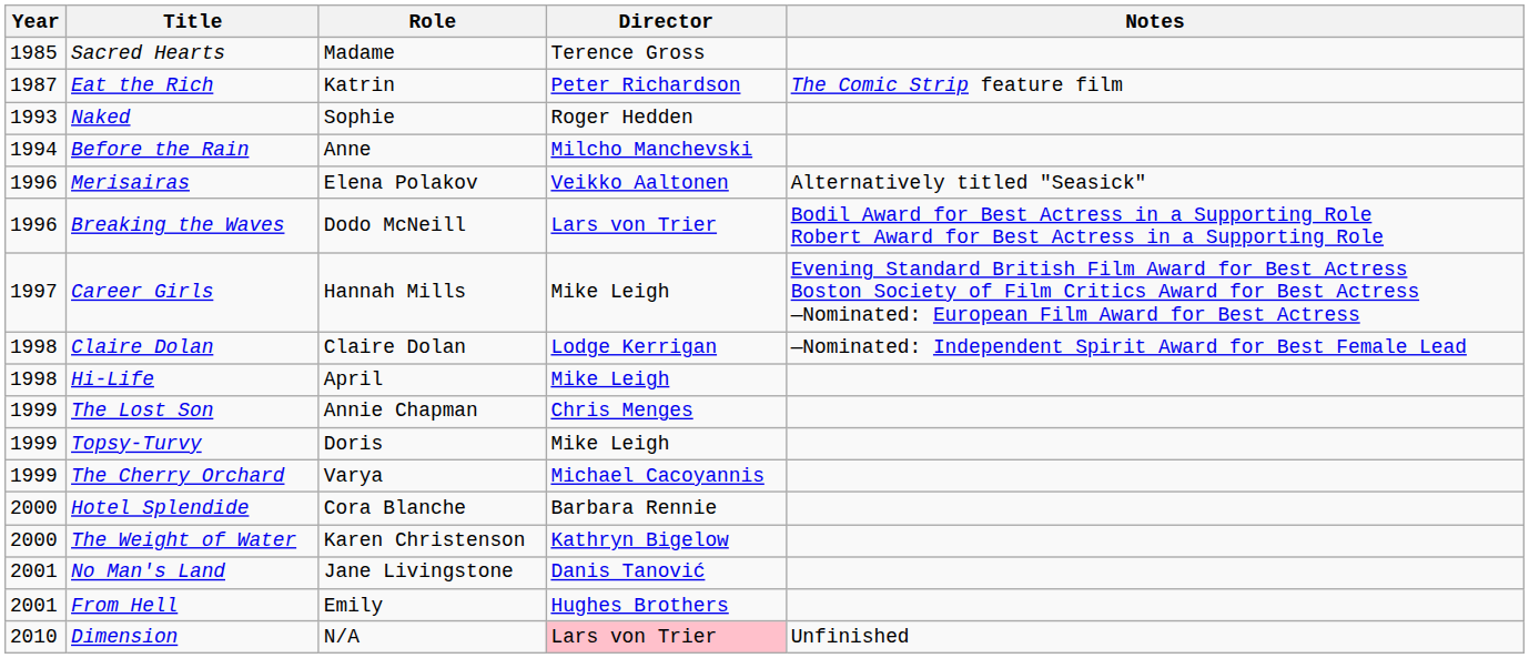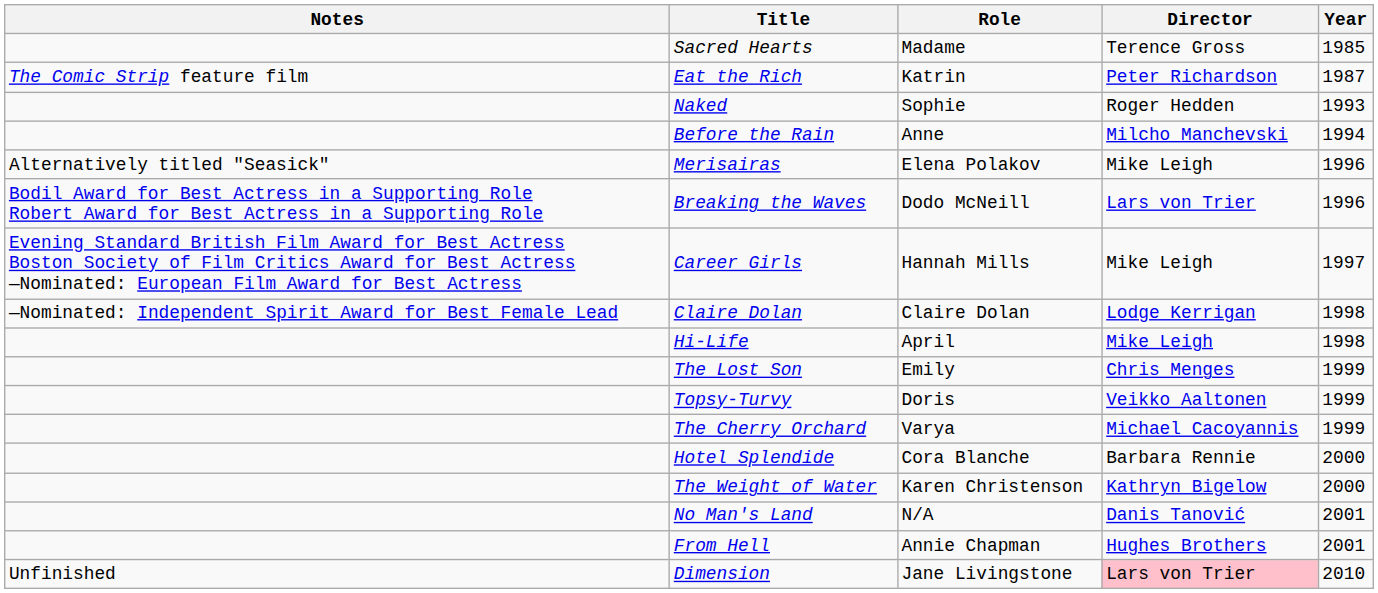 <table style="width:1000px;" class="wikitable plainrowheaders sortable">
 <tr>
-<th scope="col">Year</th>
+<th scope="col">Notes</th>
 <th scope="col">Title</th>
 <th scope="col">Role</th>
 <th scope="col">Director</th>
-<th scope="col">Notes</th>
+<th scope="col">Year</th>
 </tr>
 <tr>
-<td>1985</td>
+<td></td>
 <td><em>Sacred Hearts</em></td>
 <td>Madame</td>
 <td>Terence Gross</td>
-<td></td>
+<td>1985</td>
 </tr>
 <tr>
-<td>1987</td>
+<td><em><a href='#'>The Comic Strip</a></em> feature film</td>
 <td><em><a href='#'>Eat the Rich</a></em></td>
 <td>Katrin</td>
 <td><a href='#'>Peter Richardson</a></td>
-<td><em><a href='#'>The Comic Strip</a></em> feature film</td>
+<td>1987</td>
 </tr>
 <tr>
-<td>1993</td>
+<td></td>
 <td><em><a href='#'>Naked</a></em></td>
 <td>Sophie</td>
 <td>Roger Hedden</td>
-<td></td>
+<td>1993</td>
 </tr>
 <tr>
-<td>1994</td>
+<td></td>
 <td><em><a href='#'>Before the Rain</a></em></td>
 <td>Anne</td>
 <td><a href='#'>Milcho Manchevski</a></td>
-<td></td>
+<td>1994</td>
 </tr>
 <tr>
-<td>1996</td>
+<td>Alternatively titled "Seasick"</td>
 <td><em><a href='#'>Merisairas</a></em></td>
 <td>Elena Polakov</td>
-<td><a href='#'>Veikko Aaltonen</a></td>
-<td>Alternatively titled "Seasick"</td>
+<td>Mike Leigh</td>
+<td>1996</td>
 </tr>
 <tr>
-<td>1996</td>
+<td><a href='#'>Bodil Award for Best Actress in a Supporting Role</a> <br> <a href='#'>Robert Award for Best Actress in a Supporting Role</a></td>
 <td><em><a href='#'>Breaking the Waves</a></em></td>
 <td>Dodo McNeill</td>
 <td><a href='#'>Lars von Trier</a></td>
-<td><a href='#'>Bodil Award for Best Actress in a Supporting Role</a> <br> <a href='#'>Robert Award for Best Actress in a Supporting Role</a></td>
+<td>1996</td>
 </tr>
 <tr>
-<td>1997</td>
+<td><a href='#'>Evening Standard British Film Award for Best Actress</a> <br> <a href='#'>Boston Society of Film Critics Award for Best Actress</a>  <br> —Nominated: <a href='#'>European Film Award for Best Actress</a></td>
 <td><em><a href='#'>Career Girls</a></em></td>
 <td>Hannah Mills</td>
 <td>Mike Leigh</td>
-<td><a href='#'>Evening Standard British Film Award for Best Actress</a> <br> <a href='#'>Boston Society of Film Critics Award for Best Actress</a>  <br> —Nominated: <a href='#'>European Film Award for Best Actress</a></td>
+<td>1997</td>
 </tr>
 <tr>
-<td>1998</td>
+<td>—Nominated: <a href='#'>Independent Spirit Award for Best Female Lead</a></td>
 <td><em><a href='#'>Claire Dolan</a></em></td>
 <td>Claire Dolan</td>
 <td><a href='#'>Lodge Kerrigan</a></td>
-<td>—Nominated: <a href='#'>Independent Spirit Award for Best Female Lead</a></td>
+<td>1998</td>
 </tr>
 <tr>
-<td>1998</td>
+<td></td>
 <td><em><a href='#'>Hi-Life</a></em></td>
 <td>April</td>
 <td><a href='#'>Mike Leigh</a></td>
-<td></td>
+<td>1998</td>
 </tr>
 <tr>
+<td></td>
+<td data-sort-value="Lost Son, The"><em><a href='#'>The Lost Son</a></em></td>
+<td>Emily</td>
+<td><a href='#'>Chris Menges</a></td>
 <td>1999</td>
-<td data-sort-value="Lost Son, The"><em><a href='#'>The Lost Son</a></em></td>
-<td>Annie Chapman</td>
-<td><a href='#'>Chris Menges</a></td>
-<td></td>
 </tr>
 <tr>
-<td>1999</td>
+<td></td>
 <td><em><a href='#'>Topsy-Turvy</a></em></td>
 <td>Doris</td>
-<td>Mike Leigh</td>
-<td></td>
+<td><a href='#'>Veikko Aaltonen</a></td>
+<td>1999</td>
 </tr>
 <tr>
-<td>1999</td>
+<td></td>
 <td data-sort-value="Cherry Orchard, The"><em><a href='#'>The Cherry Orchard</a></em></td>
 <td>Varya</td>
 <td><a href='#'>Michael Cacoyannis</a></td>
-<td></td>
+<td>1999</td>
 </tr>
 <tr>
-<td>2000</td>
+<td></td>
 <td><em><a href='#'>Hotel Splendide</a></em></td>
 <td>Cora Blanche</td>
 <td>Barbara Rennie</td>
-<td></td>
+<td>2000</td>
 </tr>
 <tr>
-<td>2000</td>
+<td></td>
 <td data-sort-value="Weight of Water, The"><em><a href='#'>The Weight of Water</a></em></td>
 <td>Karen Christenson</td>
 <td><a href='#'>Kathryn Bigelow</a></td>
-<td></td>
+<td>2000</td>
 </tr>
 <tr>
+<td></td>
+<td><em><a href='#'>No Man's Land</a></em></td>
+<td>N/A</td>
+<td><a href='#'>Danis Tanović</a></td>
 <td>2001</td>
-<td><em><a href='#'>No Man's Land</a></em></td>
-<td>Jane Livingstone</td>
-<td><a href='#'>Danis Tanović</a></td>
-<td></td>
 </tr>
 <tr>
+<td></td>
+<td><em><a href='#'>From Hell</a></em></td>
+<td>Annie Chapman</td>
+<td><a href='#'>Hughes Brothers</a></td>
 <td>2001</td>
-<td><em><a href='#'>From Hell</a></em></td>
-<td>Emily</td>
-<td><a href='#'>Hughes Brothers</a></td>
-<td></td>
 </tr>
 <tr>
+<td>Unfinished</td>
+<td><em><a href='#'>Dimension</a></em></td>
+<td>Jane Livingstone</td>
+<td style="background: pink;">Lars von Trier</td>
 <td>2010</td>
-<td><em><a href='#'>Dimension</a></em></td>
-<td>N/A</td>
-<td style="background: pink;">Lars von Trier</td>
-<td>Unfinished</td>
 </tr>
 </table>
